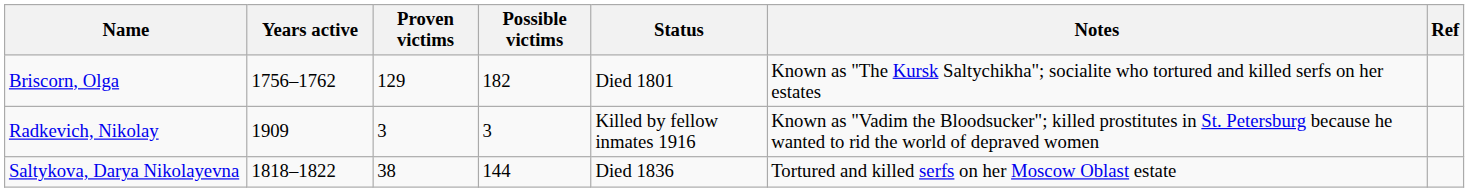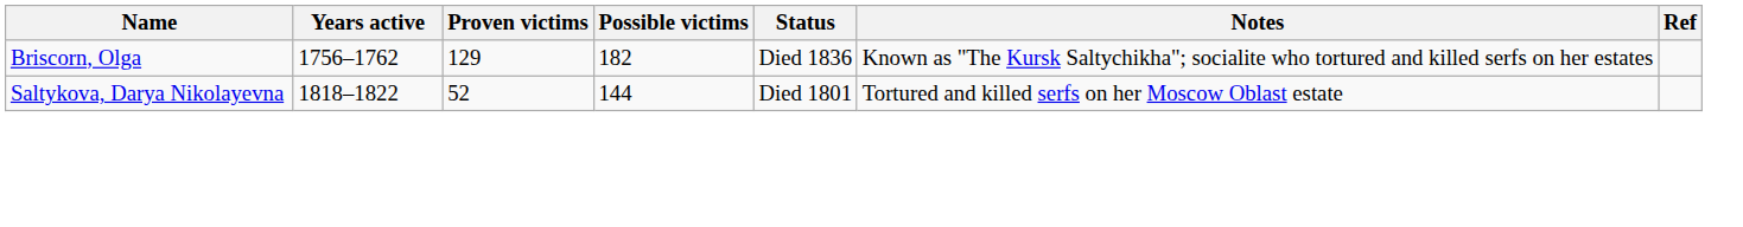 <table class="wikitable sortable">
 <tr>
 <th width="200px">Name</th>
 <th width="100px">Years active</th>
 <th data-sort-type="number">Proven victims</th>
 <th data-sort-type="number">Possible victims</th>
 <th>Status</th>
 <th>Notes</th>
 <th>Ref</th>
 </tr>
 <tr>
 <td><a href='#'>Briscorn, Olga</a></td>
 <td>1756–1762</td>
 <td>129</td>
 <td>182</td>
-<td>Died 1801</td>
+<td>Died 1836</td>
 <td>Known as "The <a href='#'>Kursk</a> Saltychikha"; socialite who tortured and killed serfs on her estates</td>
-<td></td>
-</tr>
-<tr>
-<td><a href='#'>Radkevich, Nikolay</a></td>
-<td>1909</td>
-<td>3</td>
-<td>3</td>
-<td>Killed by fellow inmates 1916</td>
-<td>Known as "Vadim the Bloodsucker"; killed prostitutes in <a href='#'>St. Petersburg</a> because he wanted to rid the world of depraved women</td>
 <td></td>
 </tr>
 <tr>
 <td><a href='#'>Saltykova, Darya Nikolayevna</a></td>
 <td>1818–1822</td>
-<td>38</td>
+<td>52</td>
 <td>144</td>
-<td>Died 1836</td>
+<td>Died 1801</td>
 <td>Tortured and killed <a href='#'>serfs</a> on her <a href='#'>Moscow Oblast</a> estate</td>
 <td></td>
 </tr>
 </table>
